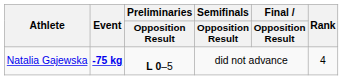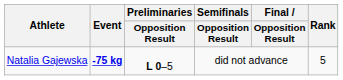 <table class="wikitable" style="font-size:90%;">
 <tr>
 <th rowspan=2>Athlete</th>
 <th rowspan=2>Event</th>
 <th>Preliminaries</th>
 <th>Semifinals</th>
 <th>Final / </th>
 <th rowspan=2>Rank</th>
 </tr>
 <tr style="font-size:95%">
 <th>Opposition<br>Result</th>
 <th>Opposition<br>Result</th>
 <th>Opposition<br>Result</th>
 </tr>
 <tr align=center>
 <td align=left><a href='#'>Natalia Gajewska</a></td>
 <td align=left><strong><a href='#'>-75 kg</a></strong></td>
 <td><br><strong>L</strong> <strong>0</strong>–5</td>
 <td colspan=2>did not advance</td>
-<td>4</td>
+<td>5</td>
 </tr>
 </table>
